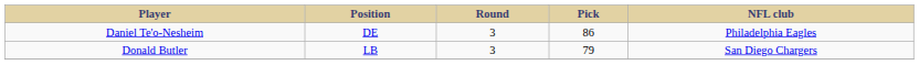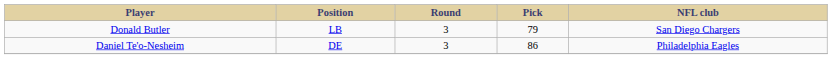 <table class="wikitable" width="80%">
 <tr align="center"  style="background:#E2D2A3;color:#3B3E72;">
 <td><strong>Player</strong></td>
 <td><strong>Position</strong></td>
 <td><strong>Round</strong></td>
 <td><strong>Pick</strong></td>
 <td><strong>NFL club</strong></td>
 </tr>
 <tr align="center" bgcolor="">
+<td><a href='#'>Donald Butler</a></td>
+<td><a href='#'>LB</a></td>
+<td>3</td>
+<td>79</td>
+<td><a href='#'>San Diego Chargers</a></td>
+</tr>
+<tr align="center" bgcolor="">
 <td><a href='#'>Daniel Te'o-Nesheim</a></td>
 <td><a href='#'>DE</a></td>
 <td>3</td>
 <td>86</td>
 <td><a href='#'>Philadelphia Eagles</a></td>
 </tr>
 <tr align="center" bgcolor="">
-<td><a href='#'>Donald Butler</a></td>
-<td><a href='#'>LB</a></td>
-<td>3</td>
-<td>79</td>
-<td><a href='#'>San Diego Chargers</a></td>
-</tr>
-<tr align="center" bgcolor="">
 </tr>
 </table>
